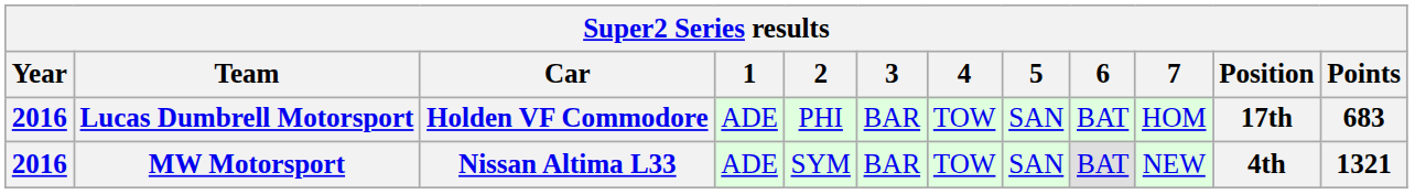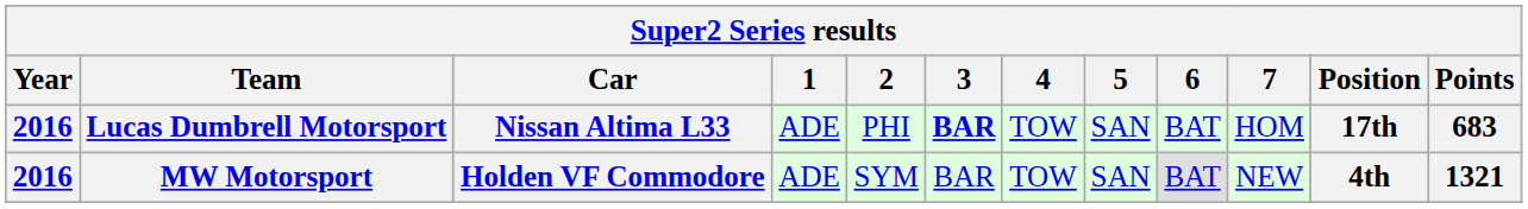 <table class="wikitable" style="text-align:center; font-size:90%">
 <tr>
 <th colspan=45><a href='#'>Super2 Series</a> results</th>
 </tr>
 <tr>
 <th>Year</th>
 <th>Team</th>
 <th>Car</th>
 <th>1</th>
 <th>2</th>
 <th>3</th>
 <th>4</th>
 <th>5</th>
 <th>6</th>
 <th>7</th>
 <th>Position</th>
 <th>Points</th>
 </tr>
 <tr>
 <th><a href='#'>2016</a></th>
 <th><a href='#'>Lucas Dumbrell Motorsport</a></th>
-<th><a href='#'>Holden VF Commodore</a></th>
+<th><a href='#'>Nissan Altima L33</a></th>
 <td style="background: #dfffdf"><a href='#'>ADE</a><br></td>
 <td style="background: #dfffdf"><a href='#'>PHI</a><br></td>
-<td style="background: #dfffdf"><a href='#'>BAR</a><br></td>
+<td style="background: #dfffdf"><strong><a href='#'>BAR</a><br></strong></td>
 <td style="background: #dfffdf"><a href='#'>TOW</a><br></td>
 <td style="background: #dfffdf"><a href='#'>SAN</a><br></td>
 <td style="background: #dfffdf"><a href='#'>BAT</a><br></td>
 <td style="background: #dfffdf"><a href='#'>HOM</a><br></td>
 <th>17th</th>
 <th>683</th>
 </tr>
 <tr>
 <th><a href='#'>2016</a></th>
 <th><a href='#'>MW Motorsport</a></th>
-<th><a href='#'>Nissan Altima L33</a></th>
+<th><a href='#'>Holden VF Commodore</a></th>
 <td style="background: #dfffdf"><a href='#'>ADE</a><br></td>
 <td style="background: #dfffdf"><a href='#'>SYM</a><br></td>
 <td style="background: #dfffdf"><a href='#'>BAR</a><br></td>
 <td style="background: #dfffdf"><a href='#'>TOW</a><br></td>
 <td style="background: #dfffdf"><a href='#'>SAN</a><br></td>
 <td style="background: #dfdfdf"><a href='#'>BAT</a><br></td>
 <td style="background: #dfffdf"><a href='#'>NEW</a><br></td>
 <th>4th</th>
 <th>1321</th>
 </tr>
 </table>
